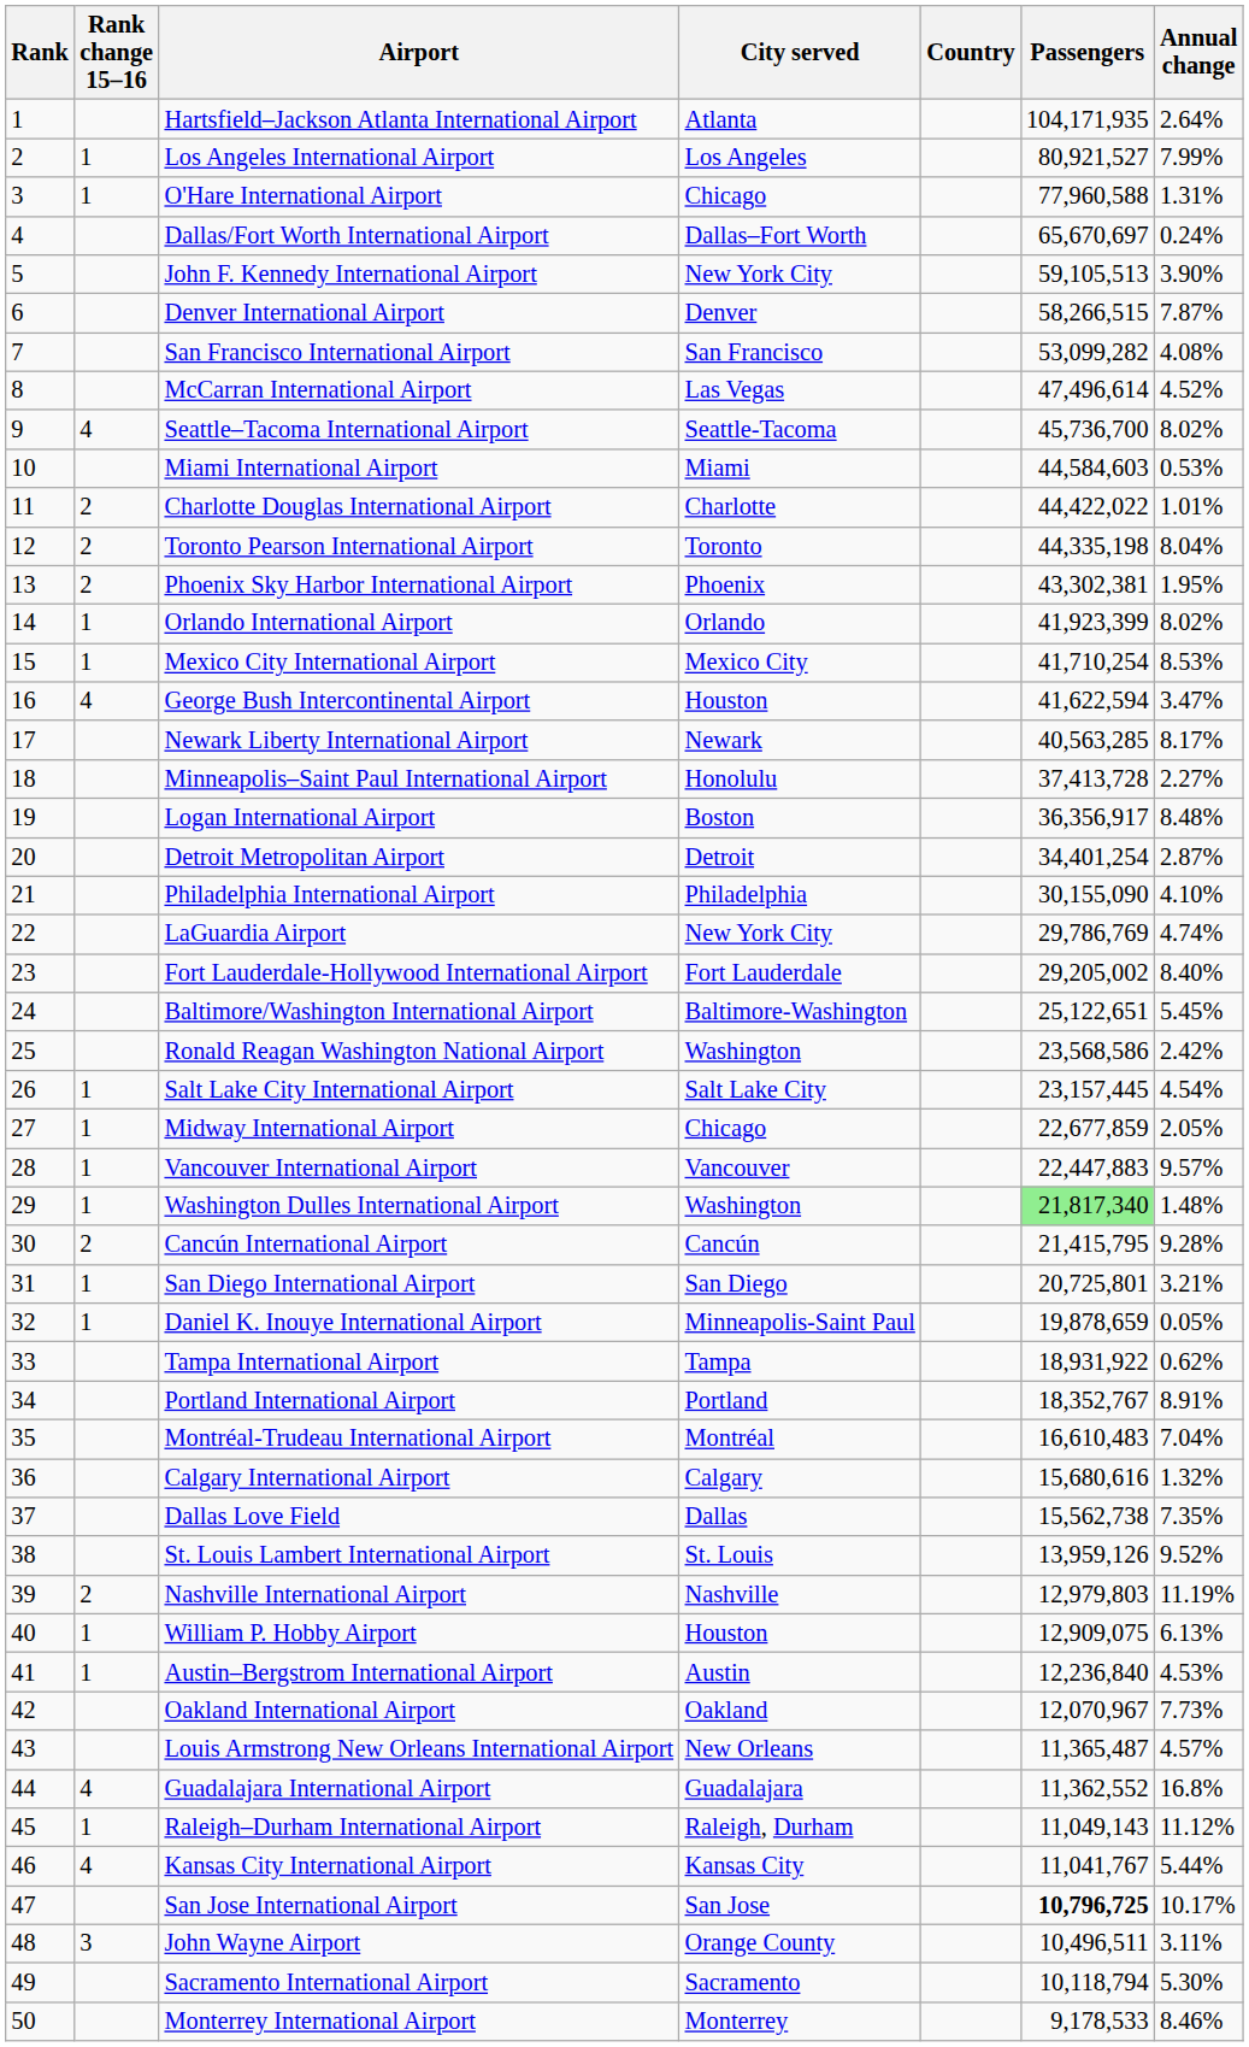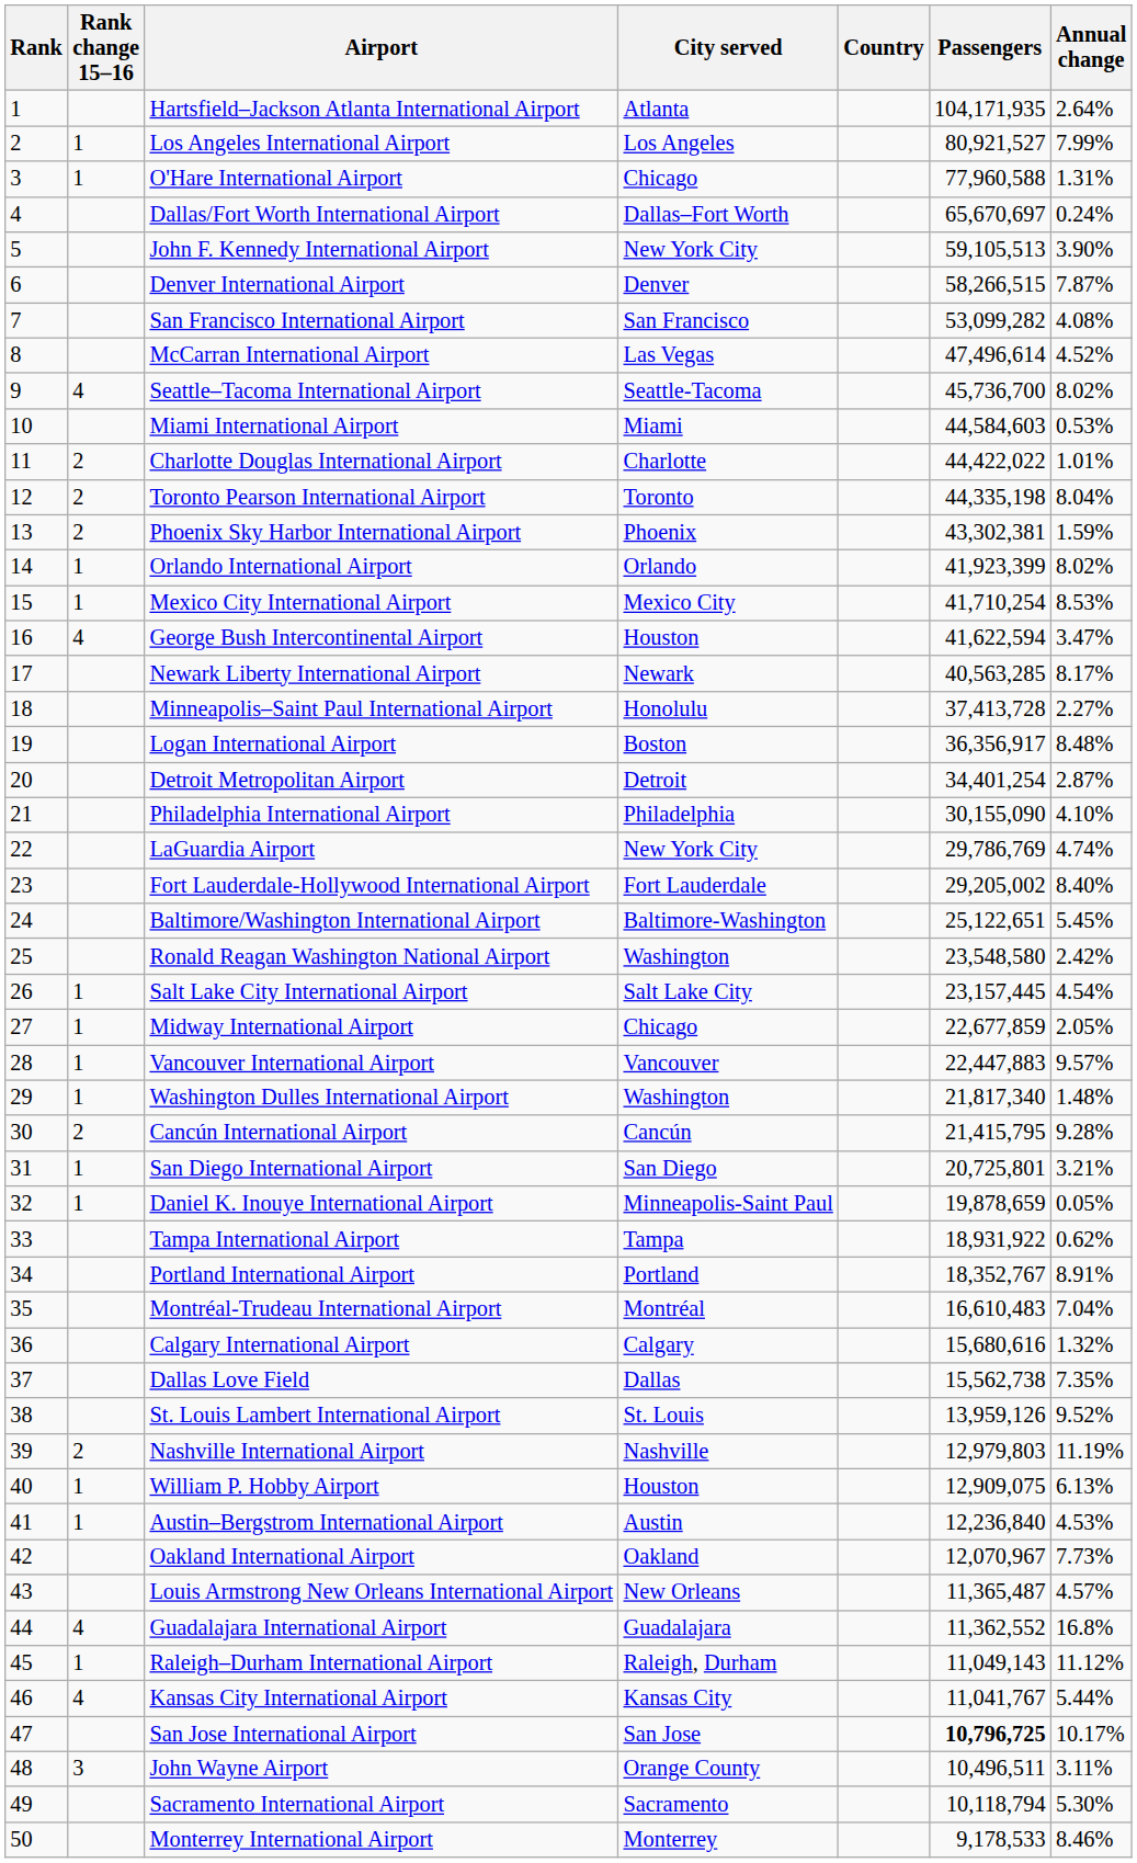 <table class="wikitable sortable">
 <tr>
 <th>Rank</th>
 <th>Rank<br>change<br>15–16</th>
 <th>Airport</th>
 <th>City served</th>
 <th>Country</th>
 <th>Passengers</th>
 <th>Annual<br>change</th>
 </tr>
 <tr>
 <td>1</td>
 <td></td>
 <td><a href='#'>Hartsfield–Jackson Atlanta International Airport</a></td>
 <td><a href='#'>Atlanta</a></td>
 <td></td>
 <td align="right">104,171,935</td>
 <td>2.64%</td>
 </tr>
 <tr>
 <td>2</td>
 <td>1</td>
 <td><a href='#'>Los Angeles International Airport</a></td>
 <td><a href='#'>Los Angeles</a></td>
 <td></td>
 <td align="right">80,921,527</td>
 <td>7.99%</td>
 </tr>
 <tr>
 <td>3</td>
 <td>1</td>
 <td><a href='#'>O'Hare International Airport</a></td>
 <td><a href='#'>Chicago</a></td>
 <td></td>
 <td align="right">77,960,588</td>
 <td>1.31%</td>
 </tr>
 <tr>
 <td>4</td>
 <td></td>
 <td><a href='#'>Dallas/Fort Worth International Airport</a></td>
 <td><a href='#'>Dallas–Fort Worth</a></td>
 <td></td>
 <td align="right">65,670,697</td>
 <td>0.24%</td>
 </tr>
 <tr>
 <td>5</td>
 <td></td>
 <td><a href='#'>John F. Kennedy International Airport</a></td>
 <td><a href='#'>New York City</a></td>
 <td></td>
 <td align="right">59,105,513</td>
 <td>3.90%</td>
 </tr>
 <tr>
 <td>6</td>
 <td></td>
 <td><a href='#'>Denver International Airport</a></td>
 <td><a href='#'>Denver</a></td>
 <td></td>
 <td align="right">58,266,515</td>
 <td>7.87%</td>
 </tr>
 <tr>
 <td>7</td>
 <td></td>
 <td><a href='#'>San Francisco International Airport</a></td>
 <td><a href='#'>San Francisco</a></td>
 <td></td>
 <td align="right">53,099,282</td>
 <td>4.08%</td>
 </tr>
 <tr>
 <td>8</td>
 <td></td>
 <td><a href='#'>McCarran International Airport</a></td>
 <td><a href='#'>Las Vegas</a></td>
 <td></td>
 <td align="right">47,496,614</td>
 <td>4.52%</td>
 </tr>
 <tr>
 <td>9</td>
 <td>4</td>
 <td><a href='#'>Seattle–Tacoma International Airport</a></td>
 <td><a href='#'>Seattle-Tacoma</a></td>
 <td></td>
 <td align="right">45,736,700</td>
 <td>8.02%</td>
 </tr>
 <tr>
 <td>10</td>
 <td></td>
 <td><a href='#'>Miami International Airport</a></td>
 <td><a href='#'>Miami</a></td>
 <td></td>
 <td align="right">44,584,603</td>
 <td>0.53%</td>
 </tr>
 <tr>
 <td>11</td>
 <td>2</td>
 <td><a href='#'>Charlotte Douglas International Airport</a></td>
 <td><a href='#'>Charlotte</a></td>
 <td></td>
 <td align="right">44,422,022</td>
 <td>1.01%</td>
 </tr>
 <tr>
 <td>12</td>
 <td>2</td>
 <td><a href='#'>Toronto Pearson International Airport</a></td>
 <td><a href='#'>Toronto</a></td>
 <td></td>
 <td align="right">44,335,198</td>
 <td>8.04%</td>
 </tr>
 <tr>
 <td>13</td>
 <td>2</td>
 <td><a href='#'>Phoenix Sky Harbor International Airport</a></td>
 <td><a href='#'>Phoenix</a></td>
 <td></td>
 <td align="right">43,302,381</td>
-<td>1.95%</td>
+<td>1.59%</td>
 </tr>
 <tr>
 <td>14</td>
 <td>1</td>
 <td><a href='#'>Orlando International Airport</a></td>
 <td><a href='#'>Orlando</a></td>
 <td></td>
 <td align="right">41,923,399</td>
 <td>8.02%</td>
 </tr>
 <tr>
 <td>15</td>
 <td>1</td>
 <td><a href='#'>Mexico City International Airport</a></td>
 <td><a href='#'>Mexico City</a></td>
 <td></td>
 <td align="right">41,710,254</td>
 <td>8.53%</td>
 </tr>
 <tr>
 <td>16</td>
 <td>4</td>
 <td><a href='#'>George Bush Intercontinental Airport</a></td>
 <td><a href='#'>Houston</a></td>
 <td></td>
 <td align="right">41,622,594</td>
 <td>3.47%</td>
 </tr>
 <tr>
 <td>17</td>
 <td></td>
 <td><a href='#'>Newark Liberty International Airport</a></td>
 <td><a href='#'>Newark</a></td>
 <td></td>
 <td align="right">40,563,285</td>
 <td>8.17%</td>
 </tr>
 <tr>
 <td>18</td>
 <td></td>
 <td><a href='#'>Minneapolis–Saint Paul International Airport</a></td>
 <td><a href='#'>Honolulu</a></td>
 <td></td>
 <td align="right">37,413,728</td>
 <td>2.27%</td>
 </tr>
 <tr>
 <td>19</td>
 <td></td>
 <td><a href='#'>Logan International Airport</a></td>
 <td><a href='#'>Boston</a></td>
 <td></td>
 <td align="right">36,356,917</td>
 <td>8.48%</td>
 </tr>
 <tr>
 <td>20</td>
 <td></td>
 <td><a href='#'>Detroit Metropolitan Airport</a></td>
 <td><a href='#'>Detroit</a></td>
 <td></td>
 <td align="right">34,401,254</td>
 <td>2.87%</td>
 </tr>
 <tr>
 <td>21</td>
 <td></td>
 <td><a href='#'>Philadelphia International Airport </a></td>
 <td><a href='#'>Philadelphia</a></td>
 <td></td>
 <td align="right">30,155,090</td>
 <td>4.10%</td>
 </tr>
 <tr>
 <td>22</td>
 <td></td>
 <td><a href='#'>LaGuardia Airport</a></td>
 <td><a href='#'>New York City</a></td>
 <td></td>
 <td align="right">29,786,769</td>
 <td>4.74%</td>
 </tr>
 <tr>
 <td>23</td>
 <td></td>
 <td><a href='#'>Fort Lauderdale-Hollywood International Airport</a></td>
 <td><a href='#'>Fort Lauderdale</a></td>
 <td></td>
 <td align="right">29,205,002</td>
 <td>8.40%</td>
 </tr>
 <tr>
 <td>24</td>
 <td></td>
 <td><a href='#'>Baltimore/Washington International Airport</a></td>
 <td><a href='#'>Baltimore-Washington</a></td>
 <td></td>
 <td align="right">25,122,651</td>
 <td>5.45%</td>
 </tr>
 <tr>
 <td>25</td>
 <td></td>
 <td><a href='#'>Ronald Reagan Washington National Airport</a></td>
 <td><a href='#'>Washington</a></td>
 <td></td>
-<td align="right">23,568,586</td>
+<td align="right">23,548,580</td>
 <td>2.42%</td>
 </tr>
 <tr>
 <td>26</td>
 <td>1</td>
 <td><a href='#'>Salt Lake City International Airport</a></td>
 <td><a href='#'>Salt Lake City</a></td>
 <td></td>
 <td align="right">23,157,445</td>
 <td>4.54%</td>
 </tr>
 <tr>
 <td>27</td>
 <td>1</td>
 <td><a href='#'>Midway International Airport</a></td>
 <td><a href='#'>Chicago</a></td>
 <td></td>
 <td align="right">22,677,859</td>
 <td>2.05%</td>
 </tr>
 <tr>
 <td>28</td>
 <td>1</td>
 <td><a href='#'>Vancouver International Airport</a></td>
 <td><a href='#'>Vancouver</a></td>
 <td></td>
 <td align="right">22,447,883</td>
 <td>9.57%</td>
 </tr>
 <tr>
 <td>29</td>
 <td>1</td>
 <td><a href='#'>Washington Dulles International Airport</a></td>
 <td><a href='#'>Washington</a></td>
 <td></td>
-<td align="right" style="background: lightgreen;">21,817,340</td>
+<td align="right">21,817,340</td>
 <td>1.48%</td>
 </tr>
 <tr>
 <td>30</td>
 <td>2</td>
 <td><a href='#'>Cancún International Airport</a></td>
 <td><a href='#'>Cancún</a></td>
 <td></td>
 <td align="right">21,415,795</td>
 <td>9.28%</td>
 </tr>
 <tr>
 <td>31</td>
 <td>1</td>
 <td><a href='#'>San Diego International Airport</a></td>
 <td><a href='#'>San Diego</a></td>
 <td></td>
 <td align="right">20,725,801</td>
 <td>3.21%</td>
 </tr>
 <tr>
 <td>32</td>
 <td>1</td>
 <td><a href='#'>Daniel K. Inouye International Airport</a></td>
 <td><a href='#'>Minneapolis-Saint Paul</a></td>
 <td></td>
 <td align="right">19,878,659</td>
 <td>0.05%</td>
 </tr>
 <tr>
 <td>33</td>
 <td></td>
 <td><a href='#'>Tampa International Airport</a></td>
 <td><a href='#'>Tampa</a></td>
 <td></td>
 <td align="right">18,931,922</td>
 <td>0.62%</td>
 </tr>
 <tr>
 <td>34</td>
 <td></td>
 <td><a href='#'>Portland International Airport</a></td>
 <td><a href='#'>Portland</a></td>
 <td></td>
 <td align="right">18,352,767</td>
 <td>8.91%</td>
 </tr>
 <tr>
 <td>35</td>
 <td></td>
 <td><a href='#'>Montréal-Trudeau International Airport</a></td>
 <td><a href='#'>Montréal</a></td>
 <td></td>
 <td align="right">16,610,483</td>
 <td>7.04%</td>
 </tr>
 <tr>
 <td>36</td>
 <td></td>
 <td><a href='#'>Calgary International Airport</a></td>
 <td><a href='#'>Calgary</a></td>
 <td></td>
 <td align="right">15,680,616</td>
 <td>1.32%</td>
 </tr>
 <tr>
 <td>37</td>
 <td></td>
 <td><a href='#'>Dallas Love Field</a></td>
 <td><a href='#'>Dallas</a></td>
 <td></td>
 <td align="right">15,562,738</td>
 <td>7.35%</td>
 </tr>
 <tr>
 <td>38</td>
 <td></td>
 <td><a href='#'>St. Louis Lambert International Airport</a></td>
 <td><a href='#'>St. Louis</a></td>
 <td></td>
 <td align="right">13,959,126</td>
 <td>9.52%</td>
 </tr>
 <tr>
 <td>39</td>
 <td>2</td>
 <td><a href='#'>Nashville International Airport</a></td>
 <td><a href='#'>Nashville</a></td>
 <td></td>
 <td align="right">12,979,803</td>
 <td>11.19%</td>
 </tr>
 <tr>
 <td>40</td>
 <td>1</td>
 <td><a href='#'>William P. Hobby Airport</a></td>
 <td><a href='#'>Houston</a></td>
 <td></td>
 <td align="right">12,909,075</td>
 <td>6.13%</td>
 </tr>
 <tr>
 <td>41</td>
 <td>1</td>
 <td><a href='#'>Austin–Bergstrom International Airport</a></td>
 <td><a href='#'>Austin</a></td>
 <td></td>
 <td align="right">12,236,840</td>
 <td>4.53%</td>
 </tr>
 <tr>
 <td>42</td>
 <td></td>
 <td><a href='#'>Oakland International Airport</a></td>
 <td><a href='#'>Oakland</a></td>
 <td></td>
 <td align="right">12,070,967</td>
 <td>7.73%</td>
 </tr>
 <tr>
 <td>43</td>
 <td></td>
 <td><a href='#'>Louis Armstrong New Orleans International Airport</a></td>
 <td><a href='#'>New Orleans</a></td>
 <td></td>
 <td align="right">11,365,487</td>
 <td>4.57%</td>
 </tr>
 <tr>
 <td>44</td>
 <td>4</td>
 <td><a href='#'>Guadalajara International Airport</a></td>
 <td><a href='#'>Guadalajara</a></td>
 <td></td>
 <td align="right">11,362,552</td>
 <td>16.8%</td>
 </tr>
 <tr>
 <td>45</td>
 <td>1</td>
 <td><a href='#'>Raleigh–Durham International Airport</a></td>
 <td><a href='#'>Raleigh</a>, <a href='#'>Durham</a></td>
 <td></td>
 <td align="right">11,049,143</td>
 <td>11.12%</td>
 </tr>
 <tr>
 <td>46</td>
 <td>4</td>
 <td><a href='#'>Kansas City International Airport</a></td>
 <td><a href='#'>Kansas City</a></td>
 <td></td>
 <td align="right">11,041,767</td>
 <td>5.44%</td>
 </tr>
 <tr>
 <td>47</td>
 <td></td>
 <td><a href='#'>San Jose International Airport</a></td>
 <td><a href='#'>San Jose</a></td>
 <td></td>
 <td align="right"><strong>10,796,725</strong></td>
 <td>10.17%</td>
 </tr>
 <tr>
 <td>48</td>
 <td>3</td>
 <td><a href='#'>John Wayne Airport</a></td>
 <td><a href='#'>Orange County</a></td>
 <td></td>
 <td align="right">10,496,511</td>
 <td>3.11%</td>
 </tr>
 <tr>
 <td>49</td>
 <td></td>
 <td><a href='#'>Sacramento International Airport</a></td>
 <td><a href='#'>Sacramento</a></td>
 <td></td>
 <td align="right">10,118,794</td>
 <td>5.30%</td>
 </tr>
 <tr>
 <td>50</td>
 <td></td>
 <td><a href='#'>Monterrey International Airport</a></td>
 <td><a href='#'>Monterrey</a></td>
 <td></td>
 <td align="right">9,178,533</td>
 <td>8.46%</td>
 </tr>
 </table>
